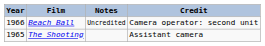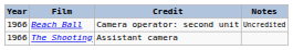 <table class="wikitable" style="font-size:95%;">
 <tr>
 <th style="background:#B0C4DE;">Year</th>
 <th style="background:#B0C4DE;">Film</th>
+<th style="background:#B0C4DE;">Credit</th>
 <th style="background:#B0C4DE;">Notes</th>
-<th style="background:#B0C4DE;">Credit</th>
 </tr>
 <tr>
 <td>1966</td>
 <td><em><a href='#'>Beach Ball</a></em></td>
+<td>Camera operator: second unit</td>
 <td><small>Uncredited</small></td>
-<td>Camera operator: second unit</td>
 </tr>
 <tr>
-<td>1965</td>
+<td>1966</td>
 <td><em><a href='#'>The Shooting</a></em></td>
+<td>Assistant camera</td>
 <td></td>
-<td>Assistant camera</td>
 </tr>
 </table>
